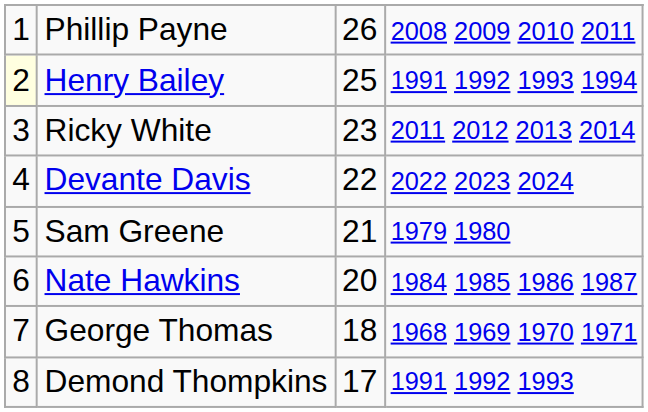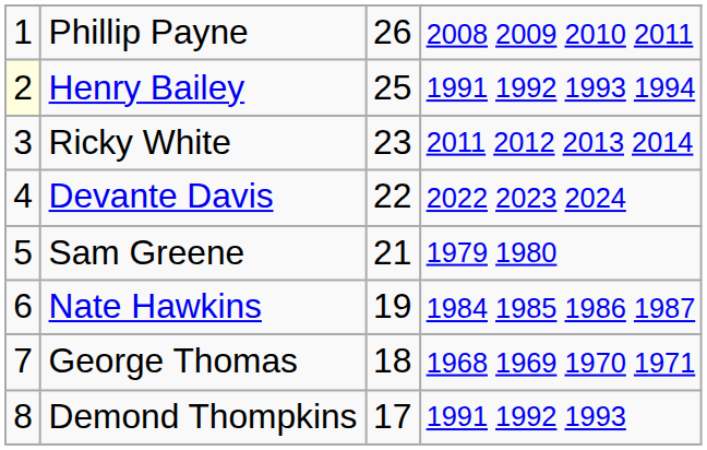 <table class="wikitable">
 <tr>
 </tr>
 <tr>
 <td>1</td>
 <td>Phillip Payne</td>
 <td>26</td>
 <td style="font-size:80%;"><a href='#'>2008</a> <a href='#'>2009</a> <a href='#'>2010</a> <a href='#'>2011</a></td>
 </tr>
 <tr>
 <td style="background: lightyellow;">2</td>
 <td><a href='#'>Henry Bailey</a></td>
 <td>25</td>
 <td style="font-size:80%;"><a href='#'>1991</a> <a href='#'>1992</a> <a href='#'>1993</a> <a href='#'>1994</a></td>
 </tr>
 <tr>
 <td>3</td>
 <td>Ricky White</td>
 <td>23</td>
 <td style="font-size:80%;"><a href='#'>2011</a> <a href='#'>2012</a> <a href='#'>2013</a> <a href='#'>2014</a></td>
 </tr>
 <tr>
 <td>4</td>
 <td><a href='#'>Devante Davis</a></td>
 <td>22</td>
 <td style="font-size:80%;"><a href='#'>2022</a> <a href='#'>2023</a> <a href='#'>2024</a></td>
 </tr>
 <tr>
 <td>5</td>
 <td>Sam Greene</td>
 <td>21</td>
 <td style="font-size:80%;"><a href='#'>1979</a> <a href='#'>1980</a></td>
 </tr>
 <tr>
 <td>6</td>
 <td><a href='#'>Nate Hawkins</a></td>
-<td>20</td>
+<td>19</td>
 <td style="font-size:80%;"><a href='#'>1984</a> <a href='#'>1985</a> <a href='#'>1986</a> <a href='#'>1987</a></td>
 </tr>
 <tr>
 <td>7</td>
 <td>George Thomas</td>
 <td>18</td>
 <td style="font-size:80%;"><a href='#'>1968</a> <a href='#'>1969</a> <a href='#'>1970</a> <a href='#'>1971</a></td>
 </tr>
 <tr>
 <td>8</td>
 <td>Demond Thompkins</td>
 <td>17</td>
 <td style="font-size:80%;"><a href='#'>1991</a> <a href='#'>1992</a> <a href='#'>1993</a></td>
 </tr>
 </table>
